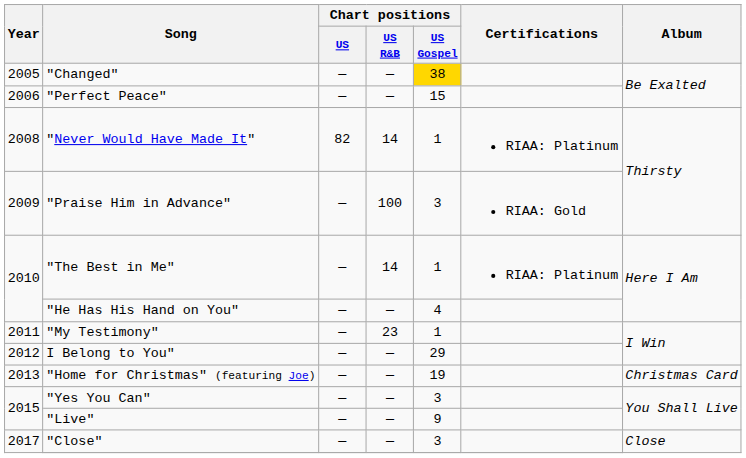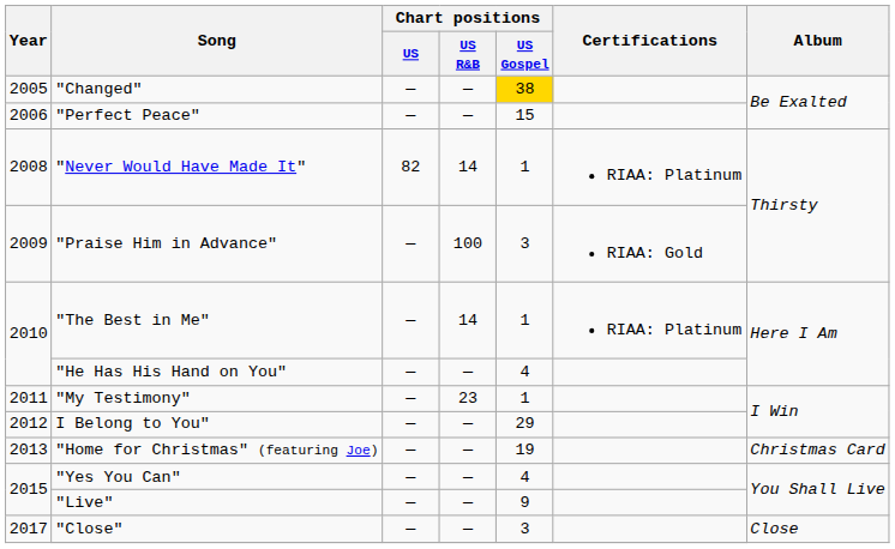 <table class="wikitable">
 <tr>
 <th rowspan="2">Year</th>
 <th rowspan="2">Song</th>
 <th colspan="3">Chart positions</th>
 <th rowspan="2" width="150">Certifications</th>
 <th rowspan="2">Album</th>
 </tr>
 <tr>
 <th width="40"><small><a href='#'>US</a><br></small></th>
 <th width="40"><small><a href='#'>US<br>R&B</a><br></small></th>
 <th width="40"><small><a href='#'>US<br>Gospel</a><br></small></th>
 </tr>
 <tr>
 <td align="center" rowspan="1">2005</td>
 <td align="left">"Changed"</td>
 <td align="center">—</td>
 <td align="center">—</td>
 <td align="center" style="background: gold;">38</td>
 <td align="left"></td>
 <td align="left" rowspan="2"><em>Be Exalted</em></td>
 </tr>
 <tr>
 <td align="center" rowspan="1">2006</td>
 <td align="left">"Perfect Peace"</td>
 <td align="center">—</td>
 <td align="center">—</td>
 <td align="center">15</td>
 <td align="left"></td>
 </tr>
 <tr>
 <td align="center" rowspan="1">2008</td>
 <td align="left">"<a href='#'>Never Would Have Made It</a>"</td>
 <td align="center">82</td>
 <td align="center">14</td>
 <td align="center">1</td>
 <td align="left"><br><ul><li>RIAA: Platinum</li></ul></td>
 <td align="left" rowspan="2"><em>Thirsty</em></td>
 </tr>
 <tr>
 <td align="center" rowspan="1">2009</td>
 <td align="left">"Praise Him in Advance"</td>
 <td align="center">—</td>
 <td align="center">100</td>
 <td align="center">3</td>
 <td align="left"><br><ul><li>RIAA: Gold</li></ul></td>
 </tr>
 <tr>
 <td align="center" rowspan="2">2010</td>
 <td align="left">"The Best in Me"</td>
 <td align="center">—</td>
 <td align="center">14</td>
 <td align="center">1</td>
 <td align="left"><br><ul><li>RIAA: Platinum</li></ul></td>
 <td align="left" rowspan="2"><em>Here I Am</em></td>
 </tr>
 <tr>
 <td align="left">"He Has His Hand on You"</td>
 <td align="center">—</td>
 <td align="center">—</td>
 <td align="center">4</td>
 <td align="left"></td>
 </tr>
 <tr>
 <td align="center" rowspan="1">2011</td>
 <td align="left">"My Testimony"</td>
 <td align="center">—</td>
 <td align="center">23</td>
 <td align="center">1</td>
 <td align="left"></td>
 <td align="left" rowspan="2"><em>I Win</em></td>
 </tr>
 <tr>
 <td align="center" rowspan="1">2012</td>
 <td align="left">I Belong to You"</td>
 <td align="center">—</td>
 <td align="center">—</td>
 <td align="center">29</td>
 <td align="left"></td>
 </tr>
 <tr>
 <td align="center" rowspan="1">2013</td>
 <td align="left">"Home for Christmas" <small>(featuring <a href='#'>Joe</a>)</small></td>
 <td align="center">—</td>
 <td align="center">—</td>
 <td align="center">19</td>
 <td align="left"></td>
 <td align="left" rowspan="1"><em>Christmas Card</em></td>
 </tr>
 <tr>
 <td align="center" rowspan="2">2015</td>
 <td align="left">"Yes You Can"</td>
 <td align="center">—</td>
 <td align="center">—</td>
-<td align="center">3</td>
+<td align="center">4</td>
 <td align="left"></td>
 <td align="left" rowspan="2"><em>You Shall Live</em></td>
 </tr>
 <tr>
 <td align="left">"Live"</td>
 <td align="center">—</td>
 <td align="center">—</td>
 <td align="center">9</td>
 <td align="left"></td>
 </tr>
 <tr>
 <td align="center" rowspan="2">2017</td>
 <td align="left">"Close"</td>
 <td align="center">—</td>
 <td align="center">—</td>
 <td align="center">3</td>
 <td align="left"></td>
 <td align="left" rowspan="2"><em>Close</em></td>
 </tr>
 <tr>
 </tr>
 </table>
